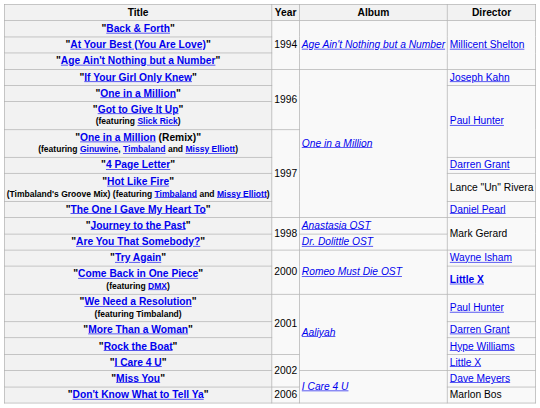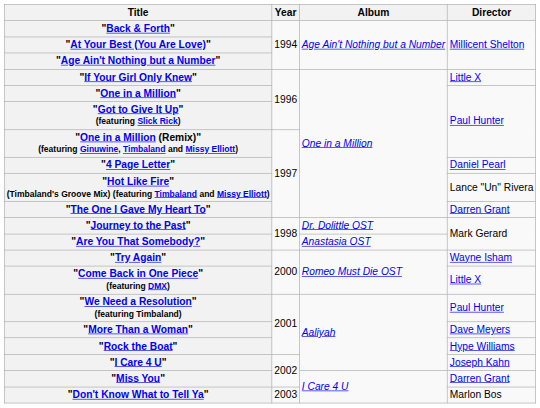 <table class="wikitable plainrowheaders">
 <tr>
 <th>Title</th>
 <th>Year</th>
 <th>Album</th>
 <th>Director</th>
 </tr>
 <tr>
 <th scope="row">"<a href='#'>Back & Forth</a>"</th>
 <td rowspan="3">1994</td>
 <td rowspan="3"><em><a href='#'>Age Ain't Nothing but a Number</a></em></td>
 <td rowspan="3"><a href='#'>Millicent Shelton</a></td>
 </tr>
 <tr>
 <th scope="row">"<a href='#'>At Your Best (You Are Love)</a>"</th>
 </tr>
 <tr>
 <th scope="row">"<a href='#'>Age Ain't Nothing but a Number</a>"</th>
 </tr>
 <tr>
 <th scope="row">"<a href='#'>If Your Girl Only Knew</a>"</th>
 <td rowspan="3">1996</td>
 <td rowspan="7"><em><a href='#'>One in a Million</a></em></td>
-<td><a href='#'>Joseph Kahn</a></td>
+<td><a href='#'>Little X</a></td>
 </tr>
 <tr>
 <th scope="row">"<a href='#'>One in a Million</a>"</th>
 <td rowspan="3"><a href='#'>Paul Hunter</a></td>
 </tr>
 <tr>
 <th scope="row">"<a href='#'>Got to Give It Up</a>"<br><small>(featuring <a href='#'>Slick Rick</a>)</small></th>
 </tr>
 <tr>
 <th scope="row">"<a href='#'>One in a Million</a> (Remix)"<br><small>(featuring <a href='#'>Ginuwine</a>, <a href='#'>Timbaland</a> and <a href='#'>Missy Elliott</a>)</small></th>
 <td rowspan="4">1997</td>
 </tr>
 <tr>
 <th scope="row">"<a href='#'>4 Page Letter</a>"</th>
-<td><a href='#'>Darren Grant</a></td>
+<td><a href='#'>Daniel Pearl</a></td>
 </tr>
 <tr>
 <th scope="row">"<a href='#'>Hot Like Fire</a>"<br><small>(Timbaland's Groove Mix) (featuring <a href='#'>Timbaland</a> and <a href='#'>Missy Elliott</a>)</small></th>
 <td>Lance "Un" Rivera</td>
 </tr>
 <tr>
 <th scope="row">"<a href='#'>The One I Gave My Heart To</a>"</th>
-<td><a href='#'>Daniel Pearl</a></td>
+<td><a href='#'>Darren Grant</a></td>
 </tr>
 <tr>
 <th scope="row">"<a href='#'>Journey to the Past</a>"</th>
 <td rowspan="2">1998</td>
-<td><em><a href='#'>Anastasia OST</a></em></td>
+<td><em><a href='#'>Dr. Dolittle OST</a></em></td>
 <td rowspan="2">Mark Gerard</td>
 </tr>
 <tr>
 <th scope="row">"<a href='#'>Are You That Somebody?</a>"</th>
-<td><em><a href='#'>Dr. Dolittle OST</a></em></td>
+<td><em><a href='#'>Anastasia OST</a></em></td>
 </tr>
 <tr>
 <th scope="row">"<a href='#'>Try Again</a>"</th>
 <td rowspan="2">2000</td>
 <td rowspan="2"><em><a href='#'>Romeo Must Die OST</a></em></td>
 <td><a href='#'>Wayne Isham</a></td>
 </tr>
 <tr>
 <th scope="row">"<a href='#'>Come Back in One Piece</a>"<br><small>(featuring <a href='#'>DMX</a>)</small></th>
-<td><strong><a href='#'>Little X</a></strong></td>
+<td><a href='#'>Little X</a></td>
 </tr>
 <tr>
 <th scope="row">"<a href='#'>We Need a Resolution</a>"<br><small>(featuring Timbaland)</small></th>
 <td rowspan="3">2001</td>
 <td rowspan="4"><em><a href='#'>Aaliyah</a></em></td>
 <td><a href='#'>Paul Hunter</a></td>
 </tr>
 <tr>
 <th scope="row">"<a href='#'>More Than a Woman</a>"</th>
-<td><a href='#'>Darren Grant</a></td>
+<td><a href='#'>Dave Meyers</a></td>
 </tr>
 <tr>
 <th scope="row">"<a href='#'>Rock the Boat</a>"</th>
 <td><a href='#'>Hype Williams</a></td>
 </tr>
 <tr>
 <th scope="row">"<a href='#'>I Care 4 U</a>"</th>
 <td rowspan="2">2002</td>
-<td><a href='#'>Little X</a></td>
+<td><a href='#'>Joseph Kahn</a></td>
 </tr>
 <tr>
 <th scope="row">"<a href='#'>Miss You</a>"</th>
 <td rowspan="2"><em><a href='#'>I Care 4 U</a></em></td>
-<td><a href='#'>Dave Meyers</a></td>
+<td><a href='#'>Darren Grant</a></td>
 </tr>
 <tr>
 <th scope="row">"<a href='#'>Don't Know What to Tell Ya</a>"</th>
-<td>2006</td>
+<td>2003</td>
 <td>Marlon Bos</td>
 </tr>
 </table>
